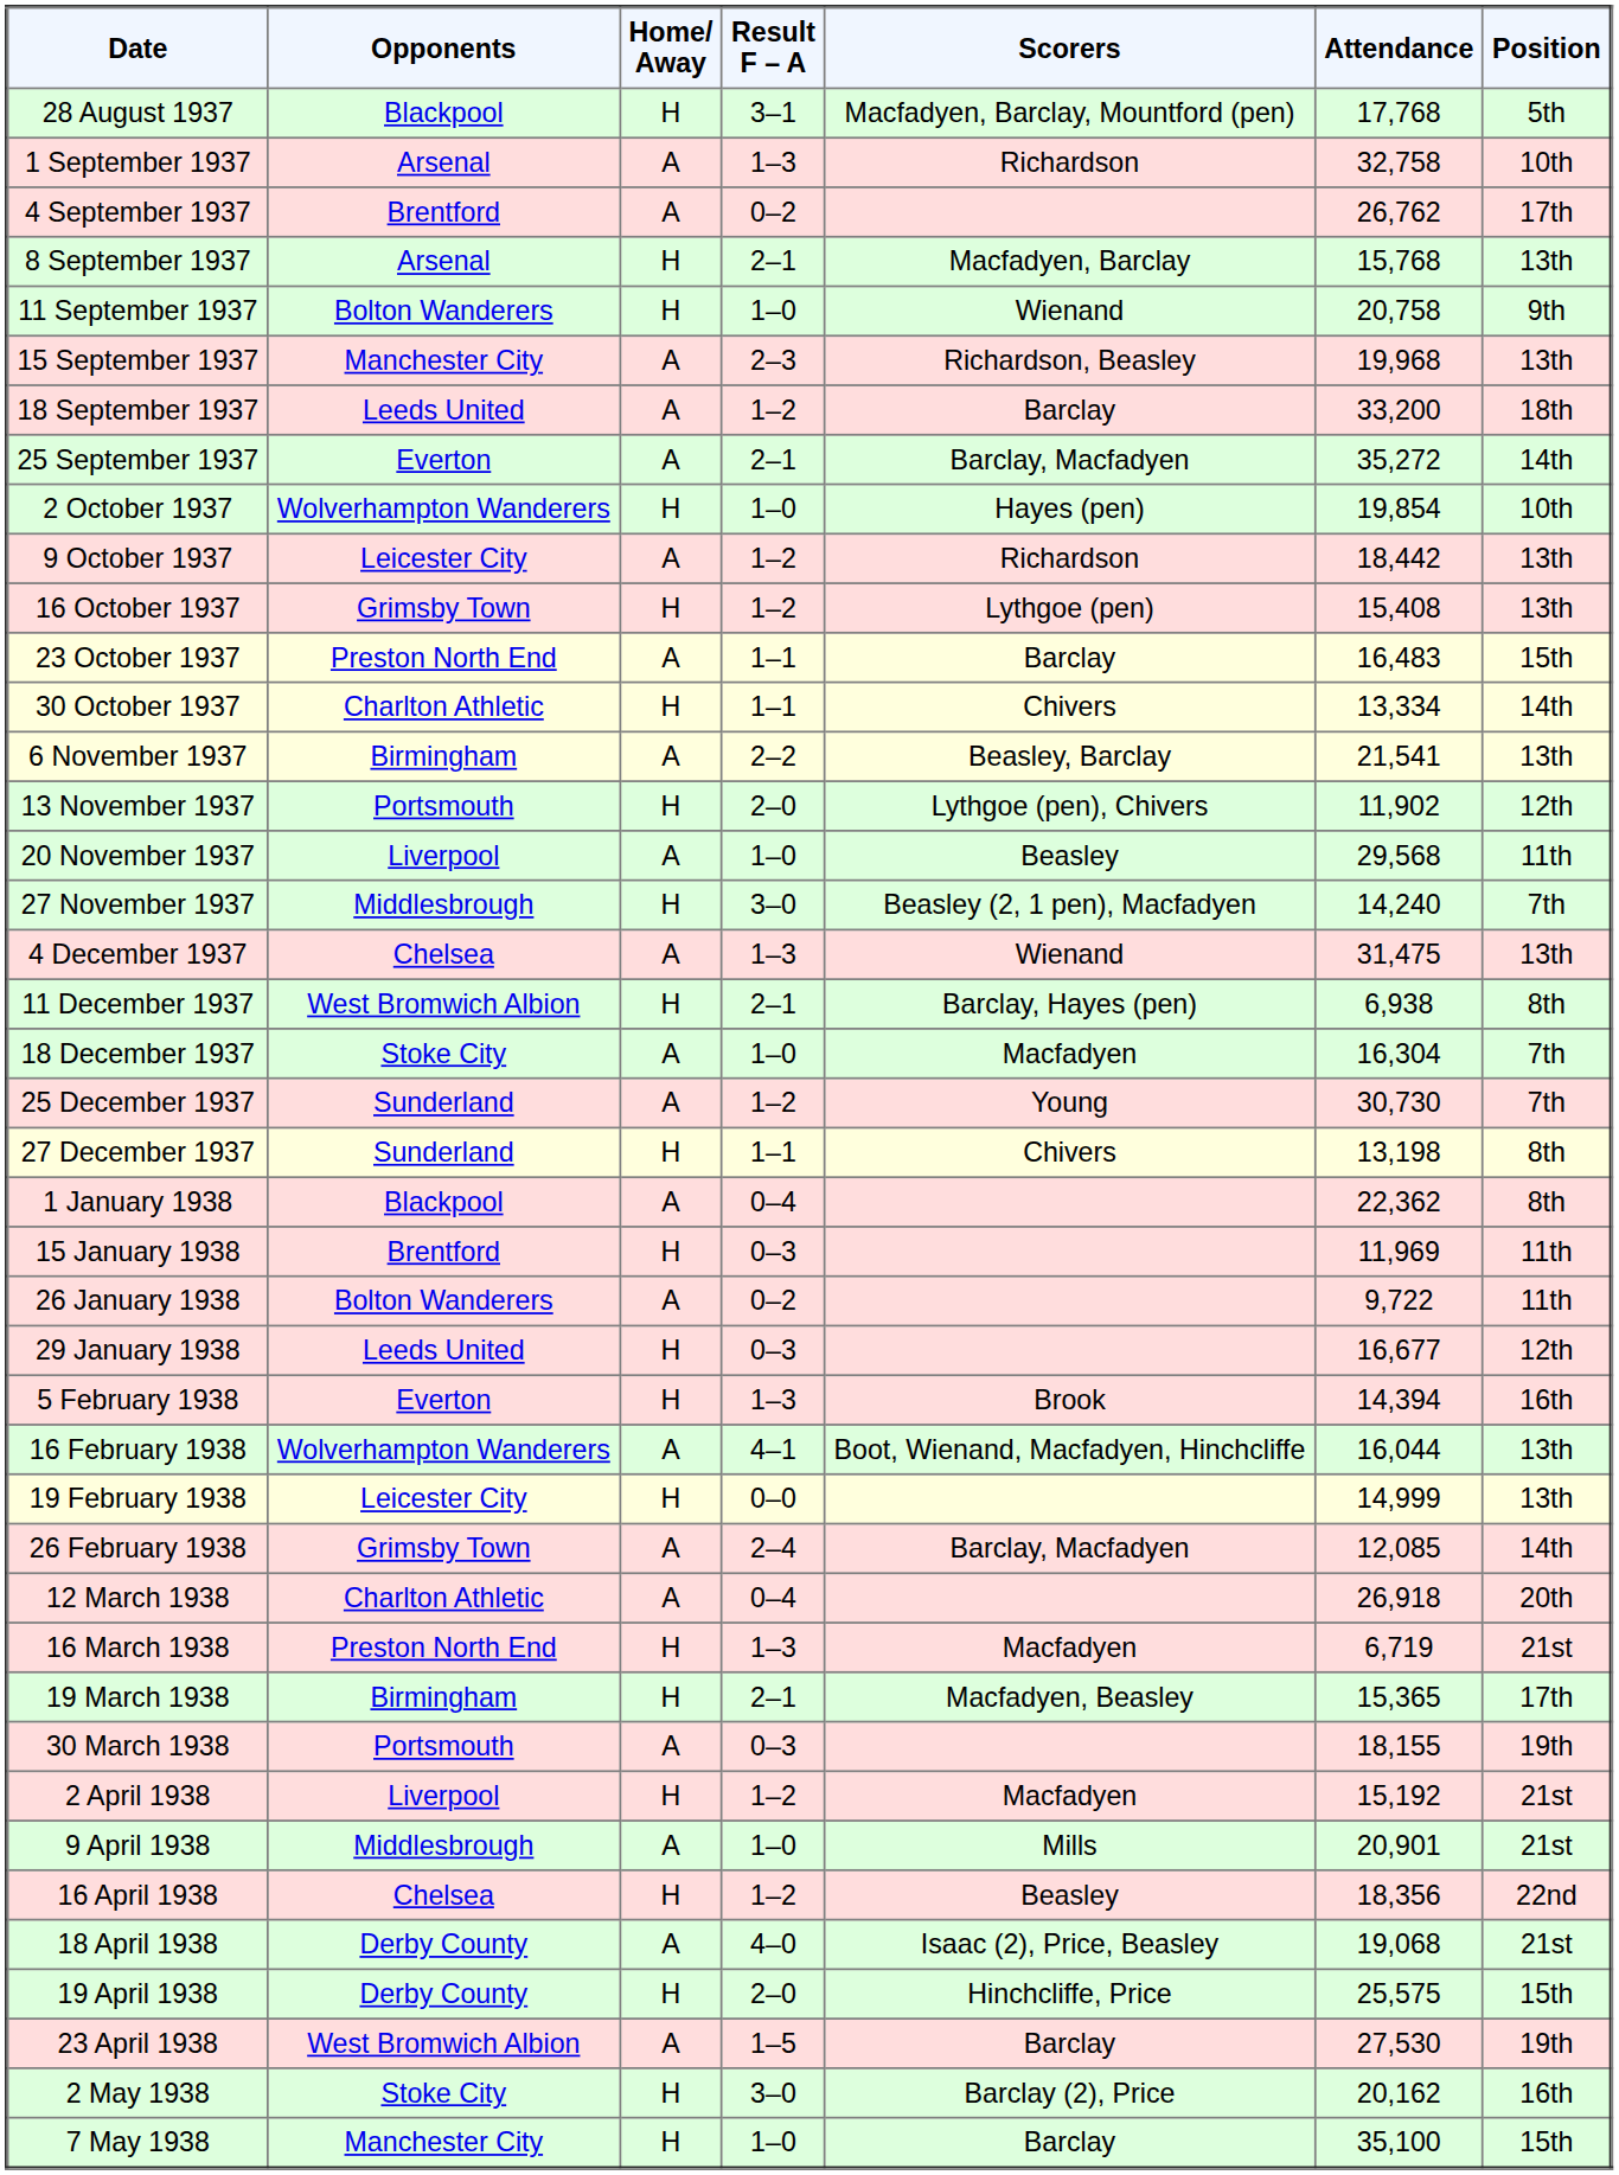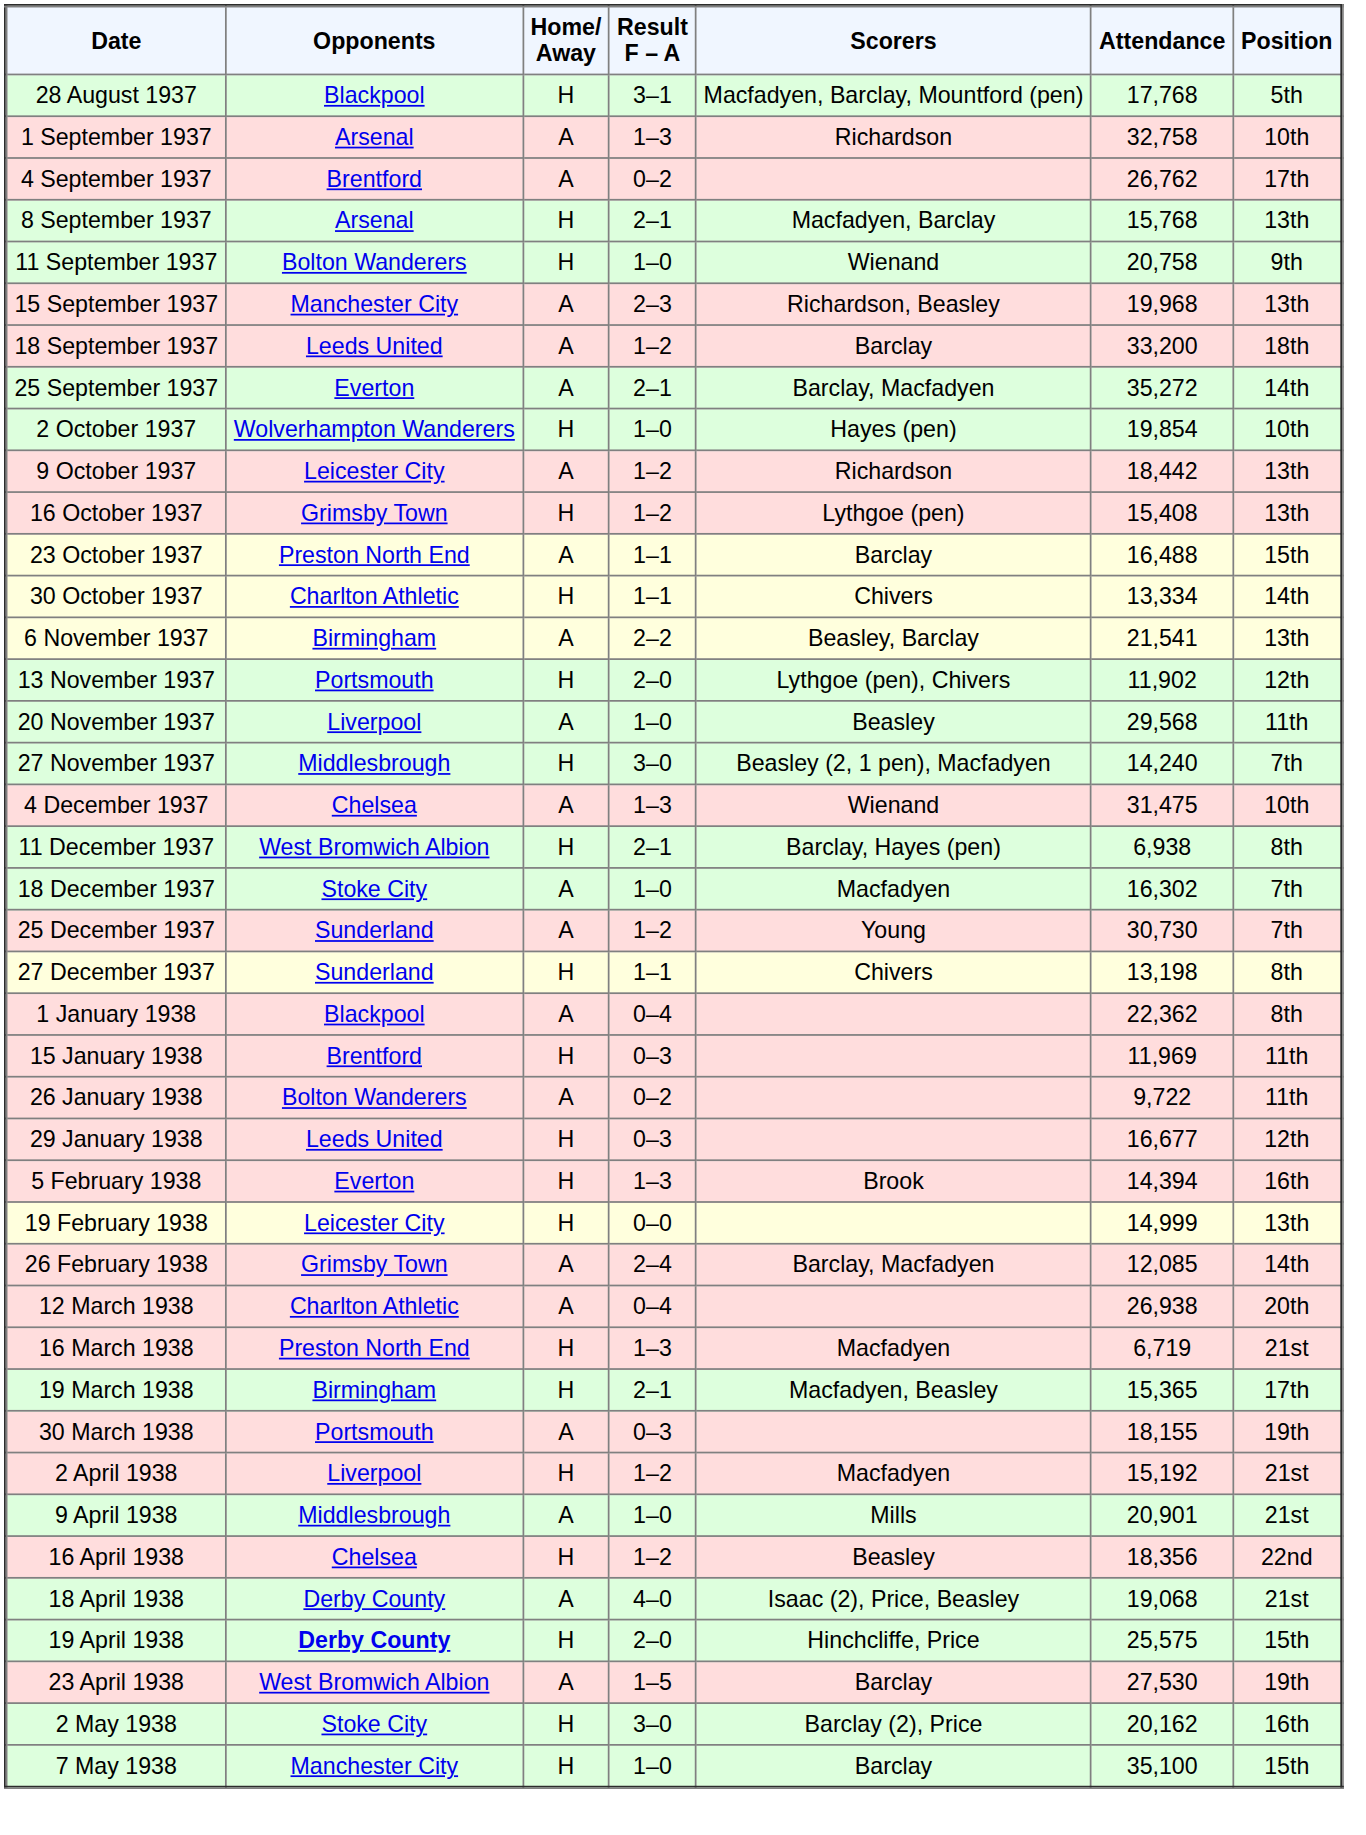 <table border="2" cellpadding="4" style="border-collapse:collapse; text-align:center; font-size:smaller;">
 <tr style="background:#f0f6ff;">
 <th><strong>Date</strong></th>
 <th><strong>Opponents</strong></th>
 <th><strong>Home/<br>Away</strong></th>
 <th><strong>Result<br>F – A</strong></th>
 <th><strong>Scorers</strong></th>
 <th><strong>Attendance</strong></th>
 <th><strong>Position</strong></th>
 </tr>
 <tr style="background:#dfd;">
 <td>28 August 1937</td>
 <td><a href='#'>Blackpool</a></td>
 <td>H</td>
 <td>3–1</td>
 <td>Macfadyen, Barclay, Mountford (pen)</td>
 <td>17,768</td>
 <td>5th</td>
 </tr>
 <tr style="background:#fdd;">
 <td>1 September 1937</td>
 <td><a href='#'>Arsenal</a></td>
 <td>A</td>
 <td>1–3</td>
 <td>Richardson</td>
 <td>32,758</td>
 <td>10th</td>
 </tr>
 <tr style="background:#fdd;">
 <td>4 September 1937</td>
 <td><a href='#'>Brentford</a></td>
 <td>A</td>
 <td>0–2</td>
 <td></td>
 <td>26,762</td>
 <td>17th</td>
 </tr>
 <tr style="background:#dfd;">
 <td>8 September 1937</td>
 <td><a href='#'>Arsenal</a></td>
 <td>H</td>
 <td>2–1</td>
 <td>Macfadyen, Barclay</td>
 <td>15,768</td>
 <td>13th</td>
 </tr>
 <tr style="background:#dfd;">
 <td>11 September 1937</td>
 <td><a href='#'>Bolton Wanderers</a></td>
 <td>H</td>
 <td>1–0</td>
 <td>Wienand</td>
 <td>20,758</td>
 <td>9th</td>
 </tr>
 <tr style="background:#fdd;">
 <td>15 September 1937</td>
 <td><a href='#'>Manchester City</a></td>
 <td>A</td>
 <td>2–3</td>
 <td>Richardson, Beasley</td>
 <td>19,968</td>
 <td>13th</td>
 </tr>
 <tr style="background:#fdd;">
 <td>18 September 1937</td>
 <td><a href='#'>Leeds United</a></td>
 <td>A</td>
 <td>1–2</td>
 <td>Barclay</td>
 <td>33,200</td>
 <td>18th</td>
 </tr>
 <tr style="background:#dfd;">
 <td>25 September 1937</td>
 <td><a href='#'>Everton</a></td>
 <td>A</td>
 <td>2–1</td>
 <td>Barclay, Macfadyen</td>
 <td>35,272</td>
 <td>14th</td>
 </tr>
 <tr style="background:#dfd;">
 <td>2 October 1937</td>
 <td><a href='#'>Wolverhampton Wanderers</a></td>
 <td>H</td>
 <td>1–0</td>
 <td>Hayes (pen)</td>
 <td>19,854</td>
 <td>10th</td>
 </tr>
 <tr style="background:#fdd;">
 <td>9 October 1937</td>
 <td><a href='#'>Leicester City</a></td>
 <td>A</td>
 <td>1–2</td>
 <td>Richardson</td>
 <td>18,442</td>
 <td>13th</td>
 </tr>
 <tr style="background:#fdd;">
 <td>16 October 1937</td>
 <td><a href='#'>Grimsby Town</a></td>
 <td>H</td>
 <td>1–2</td>
 <td>Lythgoe (pen)</td>
 <td>15,408</td>
 <td>13th</td>
 </tr>
 <tr style="background:#ffd;">
 <td>23 October 1937</td>
 <td><a href='#'>Preston North End</a></td>
 <td>A</td>
 <td>1–1</td>
 <td>Barclay</td>
-<td>16,483</td>
+<td>16,488</td>
 <td>15th</td>
 </tr>
 <tr style="background:#ffd;">
 <td>30 October 1937</td>
 <td><a href='#'>Charlton Athletic</a></td>
 <td>H</td>
 <td>1–1</td>
 <td>Chivers</td>
 <td>13,334</td>
 <td>14th</td>
 </tr>
 <tr style="background:#ffd;">
 <td>6 November 1937</td>
 <td><a href='#'>Birmingham</a></td>
 <td>A</td>
 <td>2–2</td>
 <td>Beasley, Barclay</td>
 <td>21,541</td>
 <td>13th</td>
 </tr>
 <tr style="background:#dfd;">
 <td>13 November 1937</td>
 <td><a href='#'>Portsmouth</a></td>
 <td>H</td>
 <td>2–0</td>
 <td>Lythgoe (pen), Chivers</td>
 <td>11,902</td>
 <td>12th</td>
 </tr>
 <tr style="background:#dfd;">
 <td>20 November 1937</td>
 <td><a href='#'>Liverpool</a></td>
 <td>A</td>
 <td>1–0</td>
 <td>Beasley</td>
 <td>29,568</td>
 <td>11th</td>
 </tr>
 <tr style="background:#dfd;">
 <td>27 November 1937</td>
 <td><a href='#'>Middlesbrough</a></td>
 <td>H</td>
 <td>3–0</td>
 <td>Beasley (2, 1 pen), Macfadyen</td>
 <td>14,240</td>
 <td>7th</td>
 </tr>
 <tr style="background:#fdd;">
 <td>4 December 1937</td>
 <td><a href='#'>Chelsea</a></td>
 <td>A</td>
 <td>1–3</td>
 <td>Wienand</td>
 <td>31,475</td>
-<td>13th</td>
+<td>10th</td>
 </tr>
 <tr style="background:#dfd;">
 <td>11 December 1937</td>
 <td><a href='#'>West Bromwich Albion</a></td>
 <td>H</td>
 <td>2–1</td>
 <td>Barclay, Hayes (pen)</td>
 <td>6,938</td>
 <td>8th</td>
 </tr>
 <tr style="background:#dfd;">
 <td>18 December 1937</td>
 <td><a href='#'>Stoke City</a></td>
 <td>A</td>
 <td>1–0</td>
 <td>Macfadyen</td>
-<td>16,304</td>
+<td>16,302</td>
 <td>7th</td>
 </tr>
 <tr style="background:#fdd;">
 <td>25 December 1937</td>
 <td><a href='#'>Sunderland</a></td>
 <td>A</td>
 <td>1–2</td>
 <td>Young</td>
 <td>30,730</td>
 <td>7th</td>
 </tr>
 <tr style="background:#ffd;">
 <td>27 December 1937</td>
 <td><a href='#'>Sunderland</a></td>
 <td>H</td>
 <td>1–1</td>
 <td>Chivers</td>
 <td>13,198</td>
 <td>8th</td>
 </tr>
 <tr style="background:#fdd;">
 <td>1 January 1938</td>
 <td><a href='#'>Blackpool</a></td>
 <td>A</td>
 <td>0–4</td>
 <td></td>
 <td>22,362</td>
 <td>8th</td>
 </tr>
 <tr style="background:#fdd;">
 <td>15 January 1938</td>
 <td><a href='#'>Brentford</a></td>
 <td>H</td>
 <td>0–3</td>
 <td></td>
 <td>11,969</td>
 <td>11th</td>
 </tr>
 <tr style="background:#fdd;">
 <td>26 January 1938</td>
 <td><a href='#'>Bolton Wanderers</a></td>
 <td>A</td>
 <td>0–2</td>
 <td></td>
 <td>9,722</td>
 <td>11th</td>
 </tr>
 <tr style="background:#fdd;">
 <td>29 January 1938</td>
 <td><a href='#'>Leeds United</a></td>
 <td>H</td>
 <td>0–3</td>
 <td></td>
 <td>16,677</td>
 <td>12th</td>
 </tr>
 <tr style="background:#fdd;">
 <td>5 February 1938</td>
 <td><a href='#'>Everton</a></td>
 <td>H</td>
 <td>1–3</td>
 <td>Brook</td>
 <td>14,394</td>
 <td>16th</td>
 </tr>
-<tr style="background:#dfd;">
-<td>16 February 1938</td>
-<td><a href='#'>Wolverhampton Wanderers</a></td>
-<td>A</td>
-<td>4–1</td>
-<td>Boot, Wienand, Macfadyen, Hinchcliffe</td>
-<td>16,044</td>
-<td>13th</td>
-</tr>
 <tr style="background:#ffd;">
 <td>19 February 1938</td>
 <td><a href='#'>Leicester City</a></td>
 <td>H</td>
 <td>0–0</td>
 <td></td>
 <td>14,999</td>
 <td>13th</td>
 </tr>
 <tr style="background:#fdd;">
 <td>26 February 1938</td>
 <td><a href='#'>Grimsby Town</a></td>
 <td>A</td>
 <td>2–4</td>
 <td>Barclay, Macfadyen</td>
 <td>12,085</td>
 <td>14th</td>
 </tr>
 <tr style="background:#fdd;">
 <td>12 March 1938</td>
 <td><a href='#'>Charlton Athletic</a></td>
 <td>A</td>
 <td>0–4</td>
 <td></td>
-<td>26,918</td>
+<td>26,938</td>
 <td>20th</td>
 </tr>
 <tr style="background:#fdd;">
 <td>16 March 1938</td>
 <td><a href='#'>Preston North End</a></td>
 <td>H</td>
 <td>1–3</td>
 <td>Macfadyen</td>
 <td>6,719</td>
 <td>21st</td>
 </tr>
 <tr style="background:#dfd;">
 <td>19 March 1938</td>
 <td><a href='#'>Birmingham</a></td>
 <td>H</td>
 <td>2–1</td>
 <td>Macfadyen, Beasley</td>
 <td>15,365</td>
 <td>17th</td>
 </tr>
 <tr style="background:#fdd;">
 <td>30 March 1938</td>
 <td><a href='#'>Portsmouth</a></td>
 <td>A</td>
 <td>0–3</td>
 <td></td>
 <td>18,155</td>
 <td>19th</td>
 </tr>
 <tr style="background:#fdd;">
 <td>2 April 1938</td>
 <td><a href='#'>Liverpool</a></td>
 <td>H</td>
 <td>1–2</td>
 <td>Macfadyen</td>
 <td>15,192</td>
 <td>21st</td>
 </tr>
 <tr style="background:#dfd;">
 <td>9 April 1938</td>
 <td><a href='#'>Middlesbrough</a></td>
 <td>A</td>
 <td>1–0</td>
 <td>Mills</td>
 <td>20,901</td>
 <td>21st</td>
 </tr>
 <tr style="background:#fdd;">
 <td>16 April 1938</td>
 <td><a href='#'>Chelsea</a></td>
 <td>H</td>
 <td>1–2</td>
 <td>Beasley</td>
 <td>18,356</td>
 <td>22nd</td>
 </tr>
 <tr style="background:#dfd;">
 <td>18 April 1938</td>
 <td><a href='#'>Derby County</a></td>
 <td>A</td>
 <td>4–0</td>
 <td>Isaac (2), Price, Beasley</td>
 <td>19,068</td>
 <td>21st</td>
 </tr>
 <tr style="background:#dfd;">
 <td>19 April 1938</td>
-<td><a href='#'>Derby County</a></td>
+<td><strong><a href='#'>Derby County</a></strong></td>
 <td>H</td>
 <td>2–0</td>
 <td>Hinchcliffe, Price</td>
 <td>25,575</td>
 <td>15th</td>
 </tr>
 <tr style="background:#fdd;">
 <td>23 April 1938</td>
 <td><a href='#'>West Bromwich Albion</a></td>
 <td>A</td>
 <td>1–5</td>
 <td>Barclay</td>
 <td>27,530</td>
 <td>19th</td>
 </tr>
 <tr style="background:#dfd;">
 <td>2 May 1938</td>
 <td><a href='#'>Stoke City</a></td>
 <td>H</td>
 <td>3–0</td>
 <td>Barclay (2), Price</td>
 <td>20,162</td>
 <td>16th</td>
 </tr>
 <tr style="background:#dfd;">
 <td>7 May 1938</td>
 <td><a href='#'>Manchester City</a></td>
 <td>H</td>
 <td>1–0</td>
 <td>Barclay</td>
 <td>35,100</td>
 <td>15th</td>
 </tr>
 </table>
